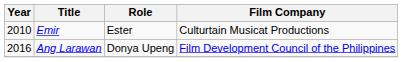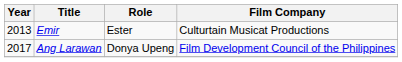 <table class="wikitable">
 <tr>
 <th>Year</th>
 <th>Title</th>
 <th>Role</th>
 <th>Film Company</th>
 </tr>
 <tr>
-<td>2010</td>
+<td>2013</td>
 <td><a href='#'><em>Emir</em></a></td>
 <td>Ester</td>
 <td>Culturtain Musicat Productions</td>
 </tr>
 <tr>
-<td>2016</td>
+<td>2017</td>
 <td><em><a href='#'>Ang Larawan</a></em></td>
 <td>Donya Upeng</td>
 <td><a href='#'>Film Development Council of the Philippines</a></td>
 </tr>
 <tr>
 </tr>
 </table>
